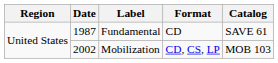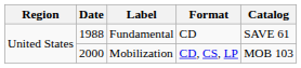 <table class="wikitable">
 <tr>
 <th>Region</th>
 <th>Date</th>
 <th>Label</th>
 <th>Format</th>
 <th>Catalog</th>
 </tr>
 <tr>
 <td rowspan="2">United States</td>
-<td>1987</td>
+<td>1988</td>
 <td>Fundamental</td>
 <td>CD</td>
 <td>SAVE 61</td>
 </tr>
 <tr>
-<td>2002</td>
+<td>2000</td>
 <td>Mobilization</td>
 <td><a href='#'>CD</a>, <a href='#'>CS</a>, <a href='#'>LP</a></td>
 <td>MOB 103</td>
 </tr>
 </table>
